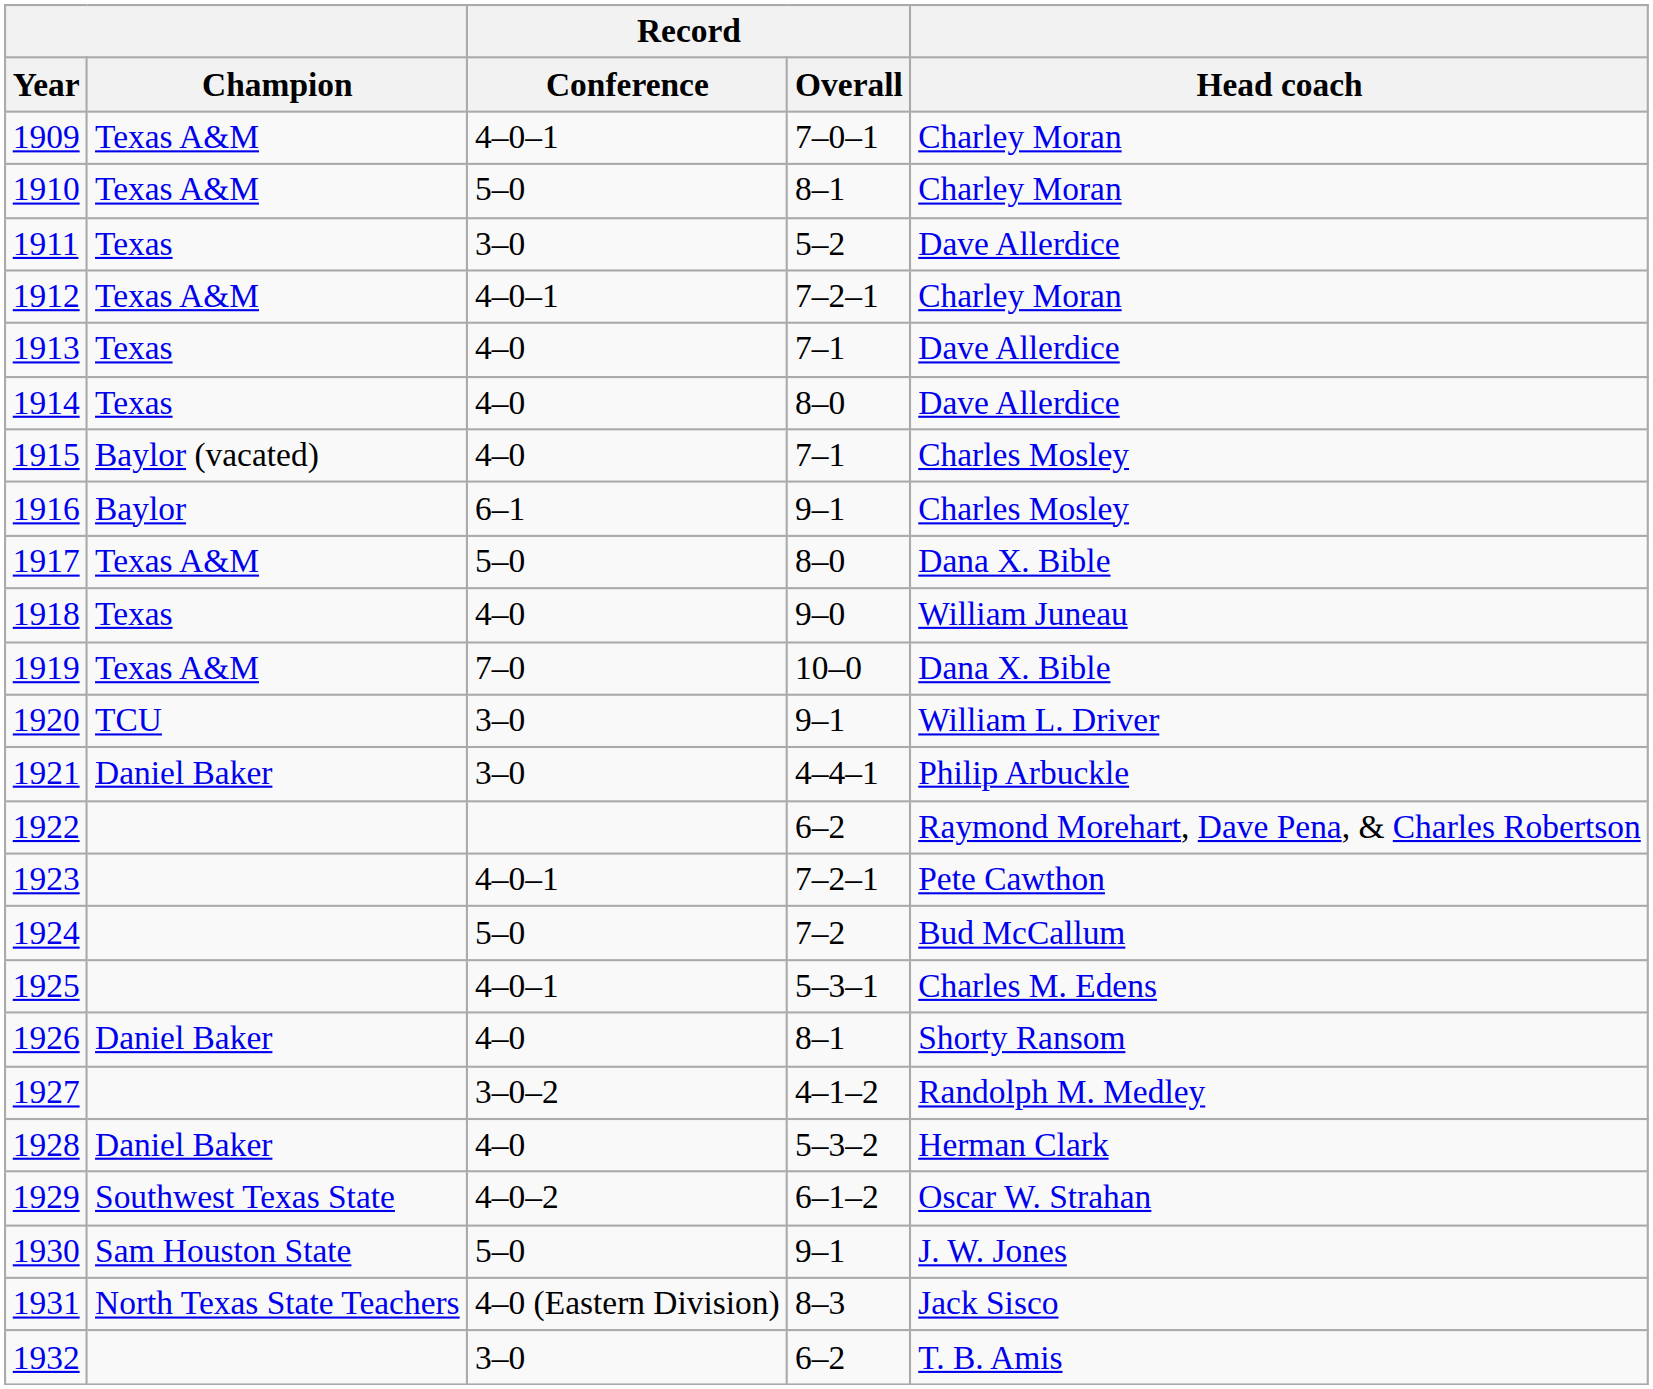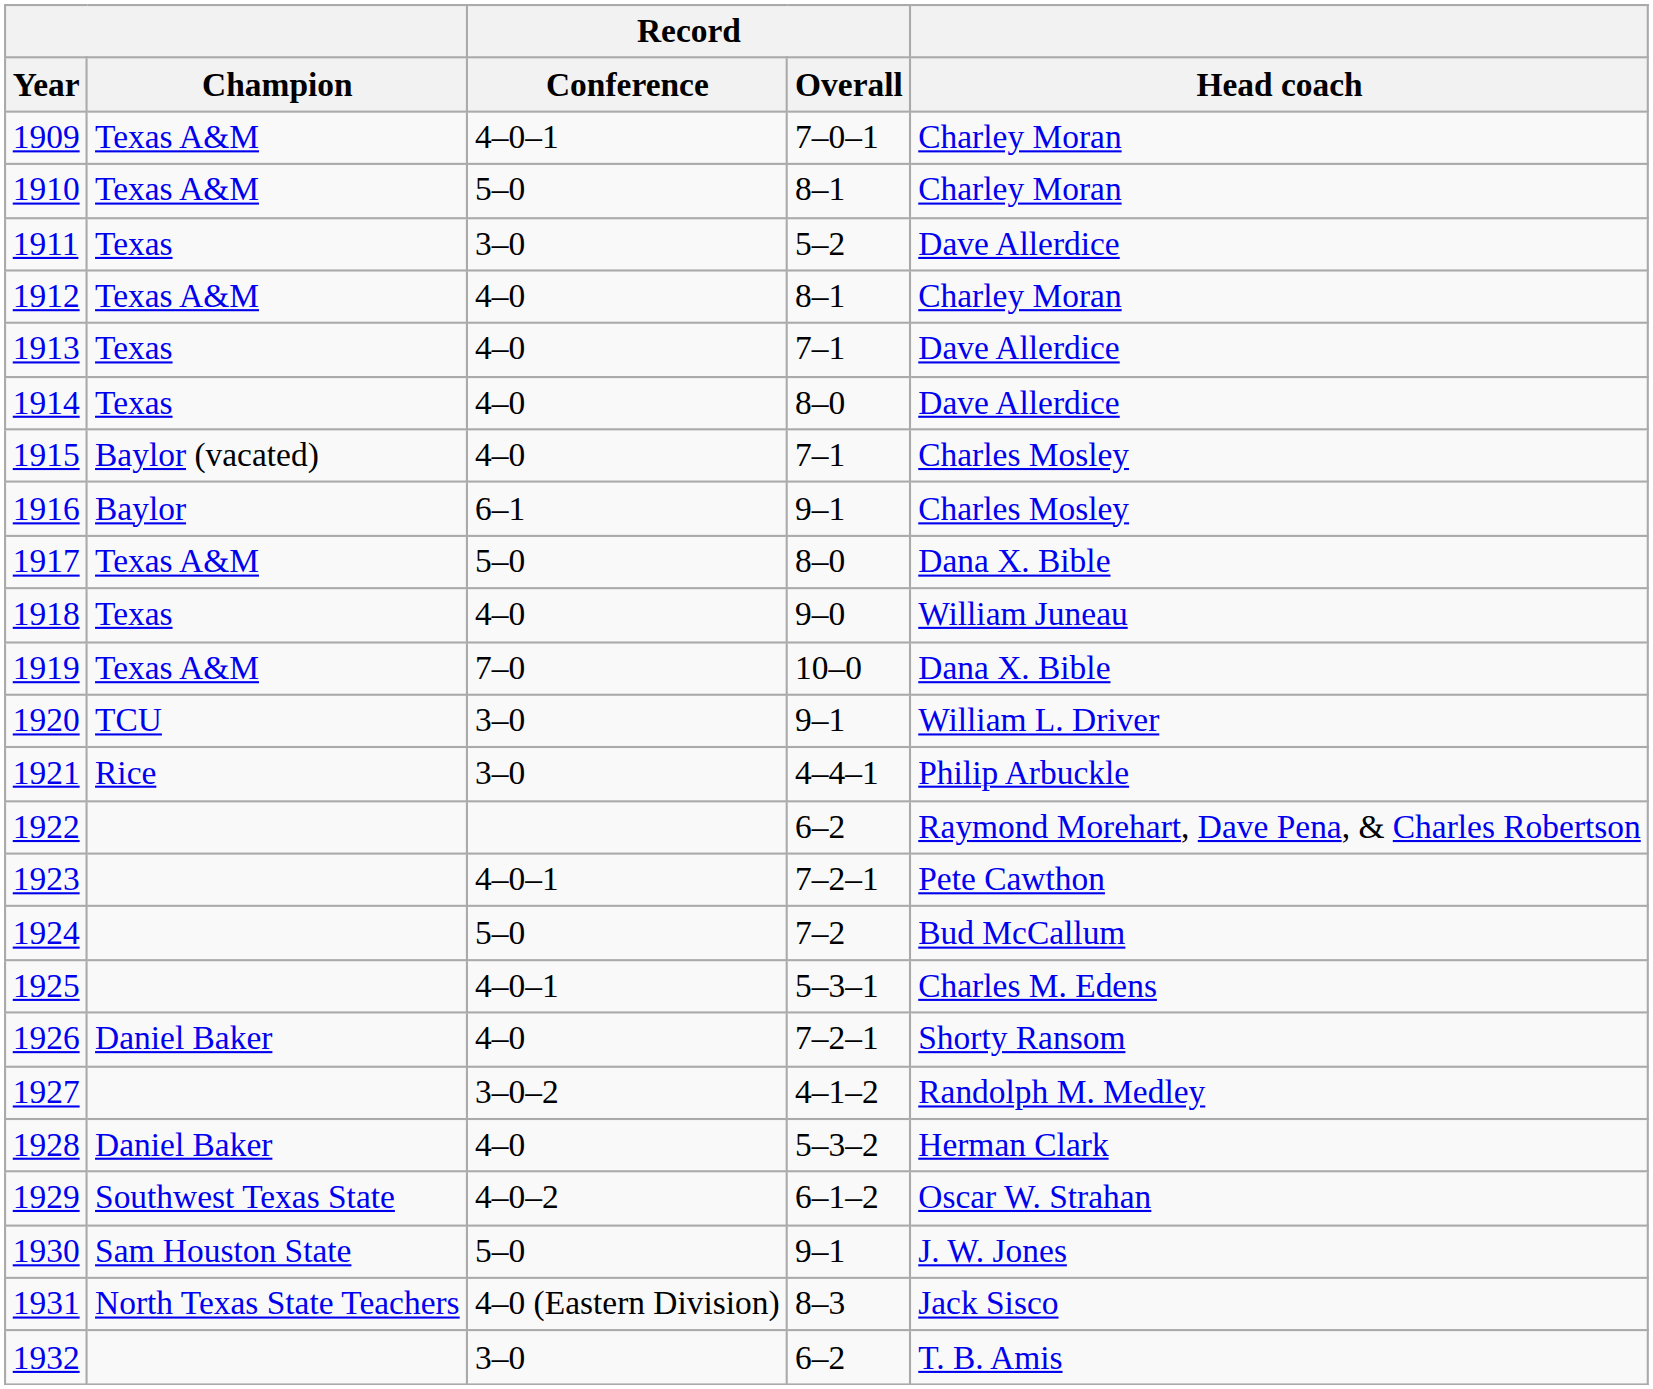 <table class="wikitable">
 <tr>
 <th colspan=2></th>
 <th colspan=2>Record</th>
 <th></th>
 </tr>
 <tr align="left">
 <th>Year</th>
 <th>Champion</th>
 <th>Conference</th>
 <th>Overall</th>
 <th>Head coach</th>
 </tr>
 <tr align="left">
 <td><a href='#'>1909</a></td>
 <td><a href='#'>Texas A&M</a></td>
 <td>4–0–1</td>
 <td>7–0–1</td>
 <td><a href='#'>Charley Moran</a></td>
 </tr>
 <tr align="left">
 <td><a href='#'>1910</a></td>
 <td><a href='#'>Texas A&M</a></td>
 <td>5–0</td>
 <td>8–1</td>
 <td><a href='#'>Charley Moran</a></td>
 </tr>
 <tr align="left">
 <td><a href='#'>1911</a></td>
 <td><a href='#'>Texas</a></td>
 <td>3–0</td>
 <td>5–2</td>
 <td><a href='#'>Dave Allerdice</a></td>
 </tr>
 <tr align="left">
 <td><a href='#'>1912</a></td>
 <td><a href='#'>Texas A&M</a></td>
-<td>4–0–1</td>
-<td>7–2–1</td>
+<td>4–0</td>
+<td>8–1</td>
 <td><a href='#'>Charley Moran</a></td>
 </tr>
 <tr align="left">
 <td><a href='#'>1913</a></td>
 <td><a href='#'>Texas</a></td>
 <td>4–0</td>
 <td>7–1</td>
 <td><a href='#'>Dave Allerdice</a></td>
 </tr>
 <tr align="left">
 <td><a href='#'>1914</a></td>
 <td><a href='#'>Texas</a></td>
 <td>4–0</td>
 <td>8–0</td>
 <td><a href='#'>Dave Allerdice</a></td>
 </tr>
 <tr align="left">
 <td><a href='#'>1915</a></td>
 <td><a href='#'>Baylor</a> (vacated)</td>
 <td>4–0</td>
 <td>7–1</td>
 <td><a href='#'>Charles Mosley</a></td>
 </tr>
 <tr align="left">
 <td><a href='#'>1916</a></td>
 <td><a href='#'>Baylor</a></td>
 <td>6–1</td>
 <td>9–1</td>
 <td><a href='#'>Charles Mosley</a></td>
 </tr>
 <tr align="left">
 <td><a href='#'>1917</a></td>
 <td><a href='#'>Texas A&M</a></td>
 <td>5–0</td>
 <td>8–0</td>
 <td><a href='#'>Dana X. Bible</a></td>
 </tr>
 <tr align="left">
 <td><a href='#'>1918</a></td>
 <td><a href='#'>Texas</a></td>
 <td>4–0</td>
 <td>9–0</td>
 <td><a href='#'>William Juneau</a></td>
 </tr>
 <tr align="left">
 <td><a href='#'>1919</a></td>
 <td><a href='#'>Texas A&M</a></td>
 <td>7–0</td>
 <td>10–0</td>
 <td><a href='#'>Dana X. Bible</a></td>
 </tr>
 <tr align="left">
 <td><a href='#'>1920</a></td>
 <td><a href='#'>TCU</a></td>
 <td>3–0</td>
 <td>9–1</td>
 <td><a href='#'>William L. Driver</a></td>
 </tr>
 <tr align="left">
 <td><a href='#'>1921</a></td>
-<td><a href='#'>Daniel Baker</a></td>
+<td><a href='#'>Rice</a></td>
 <td>3–0</td>
 <td>4–4–1</td>
 <td><a href='#'>Philip Arbuckle</a></td>
 </tr>
 <tr align="left">
 <td><a href='#'>1922</a></td>
 <td></td>
 <td></td>
 <td>6–2</td>
 <td><a href='#'>Raymond Morehart</a>, <a href='#'>Dave Pena</a>, & <a href='#'>Charles Robertson</a></td>
 </tr>
 <tr align="left">
 <td><a href='#'>1923</a></td>
 <td></td>
 <td>4–0–1</td>
 <td>7–2–1</td>
 <td><a href='#'>Pete Cawthon</a></td>
 </tr>
 <tr align="left">
 <td><a href='#'>1924</a></td>
 <td></td>
 <td>5–0</td>
 <td>7–2</td>
 <td><a href='#'>Bud McCallum</a></td>
 </tr>
 <tr align="left">
 <td><a href='#'>1925</a></td>
 <td></td>
 <td>4–0–1</td>
 <td>5–3–1</td>
 <td><a href='#'>Charles M. Edens</a></td>
 </tr>
 <tr align="left">
 <td><a href='#'>1926</a></td>
 <td><a href='#'>Daniel Baker</a></td>
 <td>4–0</td>
-<td>8–1</td>
+<td>7–2–1</td>
 <td><a href='#'>Shorty Ransom</a></td>
 </tr>
 <tr align="left">
 <td><a href='#'>1927</a></td>
 <td></td>
 <td>3–0–2</td>
 <td>4–1–2</td>
 <td><a href='#'>Randolph M. Medley</a></td>
 </tr>
 <tr align="left">
 <td><a href='#'>1928</a></td>
 <td><a href='#'>Daniel Baker</a></td>
 <td>4–0</td>
 <td>5–3–2</td>
 <td><a href='#'>Herman Clark</a></td>
 </tr>
 <tr align="left">
 <td><a href='#'>1929</a></td>
 <td><a href='#'>Southwest Texas State</a></td>
 <td>4–0–2</td>
 <td>6–1–2</td>
 <td><a href='#'>Oscar W. Strahan</a></td>
 </tr>
 <tr align="left">
 <td><a href='#'>1930</a></td>
 <td><a href='#'>Sam Houston State</a></td>
 <td>5–0</td>
 <td>9–1</td>
 <td><a href='#'>J. W. Jones</a></td>
 </tr>
 <tr align="left">
 <td><a href='#'>1931</a></td>
 <td><a href='#'>North Texas State Teachers</a></td>
 <td>4–0 (Eastern Division)</td>
 <td>8–3</td>
 <td><a href='#'>Jack Sisco</a></td>
 </tr>
 <tr align="left">
 <td><a href='#'>1932</a></td>
 <td></td>
 <td>3–0</td>
 <td>6–2</td>
 <td><a href='#'>T. B. Amis</a></td>
 </tr>
 </table>
